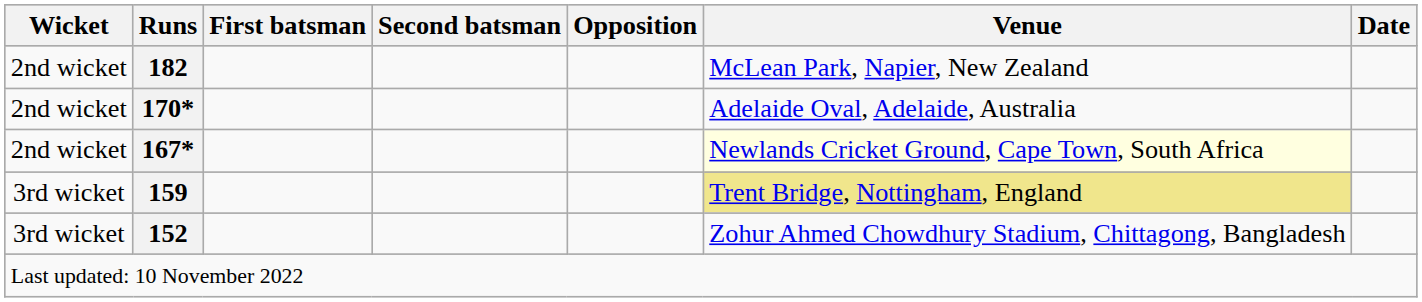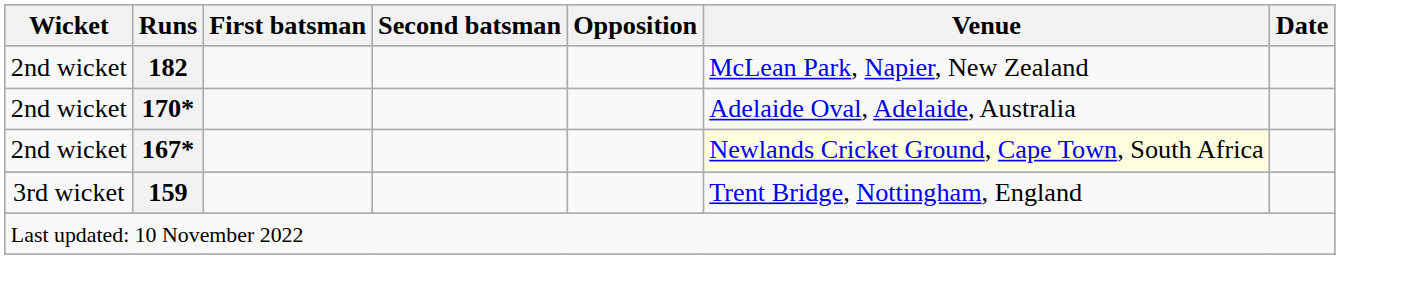 <table class="wikitable plainrowheaders">
 <tr>
 <th scope=col>Wicket</th>
 <th scope=col>Runs</th>
 <th scope=col>First batsman</th>
 <th scope=col>Second batsman</th>
 <th scope=col>Opposition</th>
 <th scope=col>Venue</th>
 <th scope=col>Date</th>
 </tr>
 <tr>
 <td align=center>2nd wicket</td>
 <th scope=row style=text-align:center;>182</th>
 <td></td>
 <td></td>
 <td></td>
 <td><a href='#'>McLean Park</a>, <a href='#'>Napier</a>, New Zealand</td>
 <td></td>
 </tr>
 <tr>
 <td align=center>2nd wicket</td>
 <th scope=row style=text-align:center;>170*</th>
 <td></td>
 <td></td>
 <td></td>
 <td><a href='#'>Adelaide Oval</a>, <a href='#'>Adelaide</a>, Australia</td>
 <td> </td>
 </tr>
 <tr>
 <td align=center>2nd wicket</td>
 <th scope=row style=text-align:center;>167*</th>
 <td></td>
 <td></td>
 <td></td>
 <td style="background: lightyellow;"><a href='#'>Newlands Cricket Ground</a>, <a href='#'>Cape Town</a>, South Africa</td>
 <td></td>
 </tr>
 <tr>
 <td align=center>3rd wicket</td>
 <th scope=row style=text-align:center;>159</th>
 <td></td>
 <td></td>
 <td></td>
-<td style="background: khaki;"><a href='#'>Trent Bridge</a>, <a href='#'>Nottingham</a>, England</td>
-<td></td>
-</tr>
-<tr>
-<td align=center>3rd wicket</td>
-<th scope=row style=text-align:center;>152</th>
-<td></td>
-<td></td>
-<td></td>
-<td><a href='#'>Zohur Ahmed Chowdhury Stadium</a>, <a href='#'>Chittagong</a>, Bangladesh</td>
+<td><a href='#'>Trent Bridge</a>, <a href='#'>Nottingham</a>, England</td>
 <td></td>
 </tr>
 <tr>
 <td colspan=7><small>Last updated: 10 November 2022</small></td>
 </tr>
 </table>
